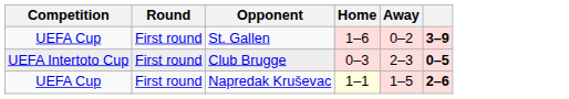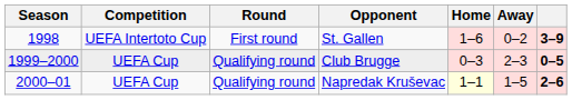 <table class="wikitable collapsible collapsed">
 <tr>
+<th>Season</th>
 <th>Competition</th>
 <th>Round</th>
 <th>Opponent</th>
 <th>Home</th>
 <th>Away</th>
 <th></th>
 </tr>
 <tr align=center>
-<td><a href='#'>UEFA Cup</a></td>
+<td><a href='#'>1998</a></td>
+<td><a href='#'>UEFA Intertoto Cup</a></td>
 <td><a href='#'>First round</a></td>
 <td align=left> <a href='#'>St. Gallen</a></td>
 <td bgcolor=#ffdddd>1–6</td>
 <td bgcolor=#ffdddd>0–2</td>
 <td bgcolor=#ffdddd><strong>3–9</strong></td>
 </tr>
 <tr bgcolor=#EEEEEE align=center>
-<td><a href='#'>UEFA Intertoto Cup</a></td>
-<td><a href='#'>First round</a></td>
+<td><a href='#'>1999–2000</a></td>
+<td><a href='#'>UEFA Cup</a></td>
+<td><a href='#'>Qualifying round</a></td>
 <td align=left> <a href='#'>Club Brugge</a></td>
 <td bgcolor=#ffdddd>0–3</td>
 <td bgcolor=#ffdddd>2–3</td>
 <td bgcolor=#ffdddd><strong>0–5</strong></td>
 </tr>
 <tr align=center>
+<td><a href='#'>2000–01</a></td>
 <td><a href='#'>UEFA Cup</a></td>
-<td><a href='#'>First round</a></td>
+<td><a href='#'>Qualifying round</a></td>
 <td align=left> <a href='#'>Napredak Kruševac</a></td>
 <td bgcolor=#ffffdd>1–1</td>
 <td bgcolor=#ffdddd>1–5</td>
 <td bgcolor=#ffdddd><strong>2–6</strong></td>
 </tr>
 </table>
